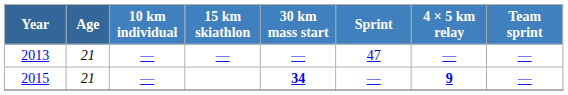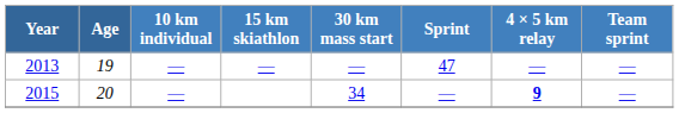 <table class="wikitable" style="font-size:95%; text-align:center; border:grey solid 1px; border-collapse:collapse; background:#ffffff;">
 <tr>
 <th style="background-color:#369; color:white; width:60px;"> Year </th>
 <th style="background-color:#369; color:white; width:40px;"> Age </th>
 <th style="background-color:#4180be; color:white; width:75px;"> 10 km <br> individual </th>
 <th style="background-color:#4180be; color:white; width:75px;"> 15 km <br> skiathlon </th>
 <th style="background-color:#4180be; color:white; width:75px;"> 30 km <br> mass start </th>
 <th style="background-color:#4180be; color:white; width:75px;"> Sprint </th>
 <th style="background-color:#4180be; color:white; width:75px;"> 4 × 5 km <br> relay </th>
 <th style="background-color:#4180be; color:white; width:75px;"> Team <br> sprint </th>
 </tr>
 <tr>
 <td><a href='#'>2013</a></td>
-<td><em>21</em></td>
+<td><em>19</em></td>
 <td><a href='#'>—</a></td>
 <td><a href='#'>—</a></td>
 <td><a href='#'>—</a></td>
 <td><a href='#'>47</a></td>
 <td><a href='#'>—</a></td>
 <td><a href='#'>—</a></td>
 </tr>
 <tr>
 <td><a href='#'>2015</a></td>
-<td><em>21</em></td>
+<td><em>20</em></td>
 <td><a href='#'>—</a></td>
 <td><a href='#'></a></td>
-<td><strong><a href='#'>34</a></strong></td>
+<td><a href='#'>34</a></td>
 <td><a href='#'>—</a></td>
 <td><strong><a href='#'>9</a></strong></td>
 <td><a href='#'>—</a></td>
 </tr>
 <tr>
 </tr>
 </table>
